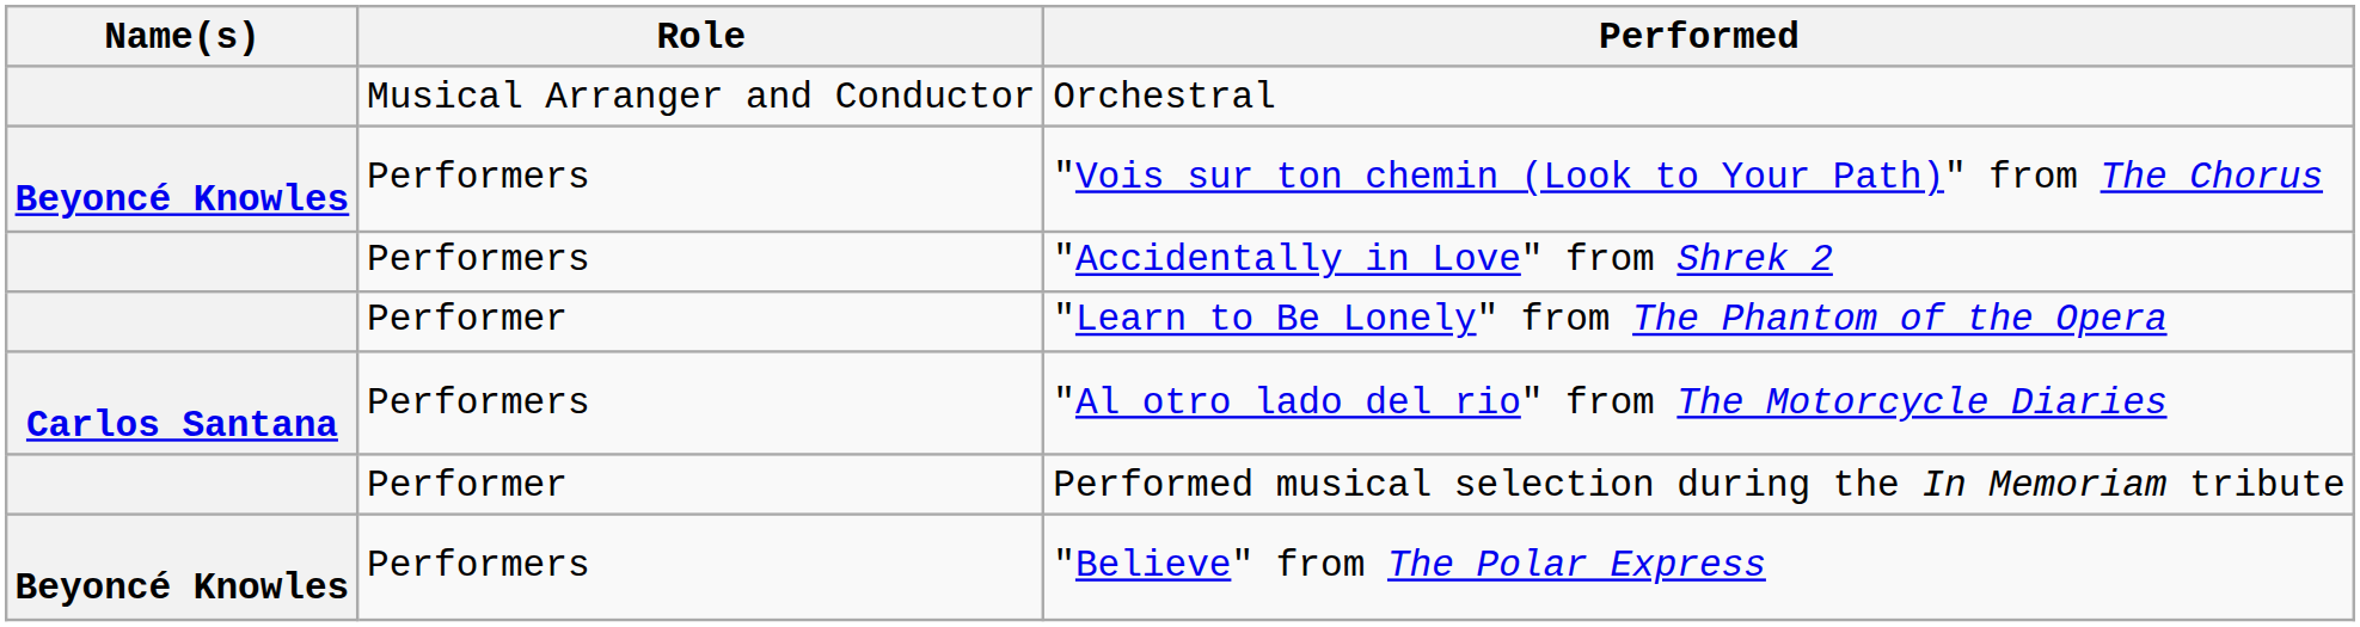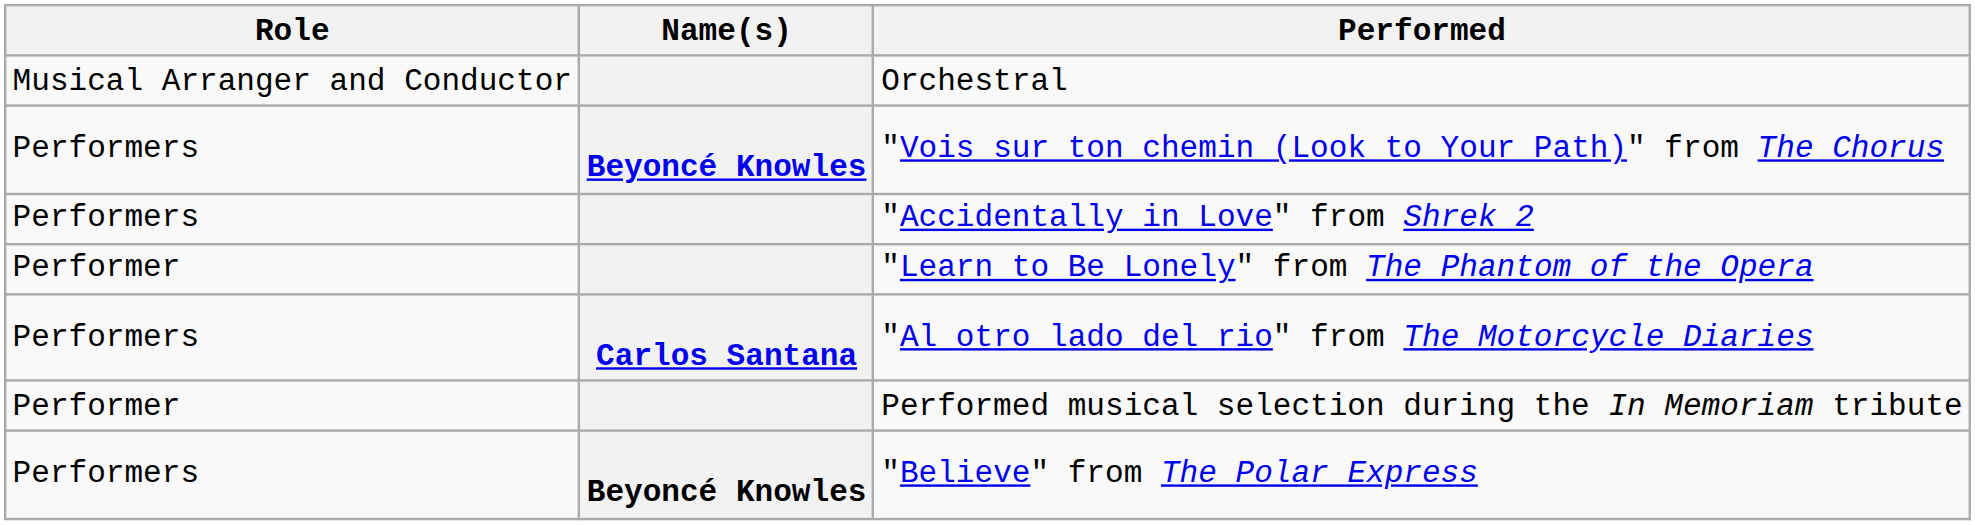 <table class="wikitable sortable">
 <tr>
+<th scope="col">Role</th>
 <th scope="col">Name(s)</th>
-<th scope="col">Role</th>
 <th scope="col">Performed</th>
 </tr>
 <tr>
+<td>Musical Arranger and Conductor</td>
 <th scope="row"></th>
-<td>Musical Arranger and Conductor</td>
 <td>Orchestral</td>
 </tr>
 <tr>
+<td>Performers</td>
 <th scope="row"><br><a href='#'>Beyoncé Knowles</a></th>
-<td>Performers</td>
 <td>"<a href='#'>Vois sur ton chemin (Look to Your Path)</a>" from <em><a href='#'>The Chorus</a></em></td>
 </tr>
 <tr>
+<td>Performers</td>
 <th scope="row"></th>
-<td>Performers</td>
 <td>"<a href='#'>Accidentally in Love</a>" from <em><a href='#'>Shrek 2</a></em></td>
 </tr>
 <tr>
+<td>Performer</td>
 <th scope="row"></th>
-<td>Performer</td>
 <td>"<a href='#'>Learn to Be Lonely</a>" from <em><a href='#'>The Phantom of the Opera</a></em></td>
 </tr>
 <tr>
+<td>Performers</td>
 <th scope="row"><br><a href='#'>Carlos Santana</a></th>
-<td>Performers</td>
 <td>"<a href='#'>Al otro lado del rio</a>" from <em><a href='#'>The Motorcycle Diaries</a></em></td>
 </tr>
 <tr>
+<td>Performer</td>
 <th scope="row"></th>
-<td>Performer</td>
 <td>Performed musical selection during the <em>In Memoriam</em> tribute</td>
 </tr>
 <tr>
+<td>Performers</td>
 <th scope="row"><br>Beyoncé Knowles</th>
-<td>Performers</td>
 <td>"<a href='#'>Believe</a>" from <em><a href='#'>The Polar Express</a></em></td>
 </tr>
 </table>
